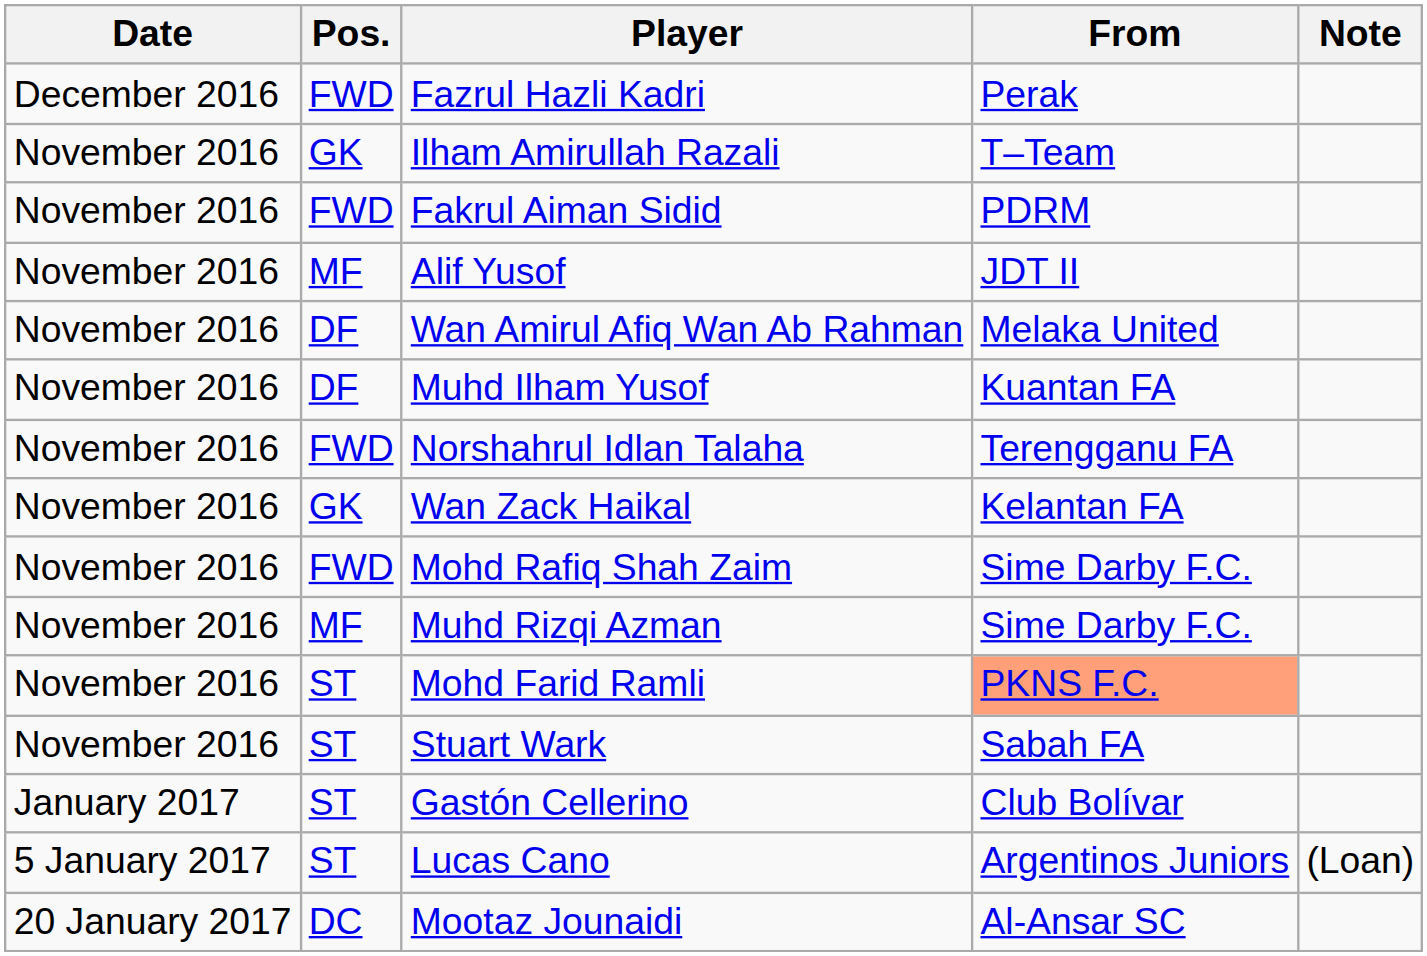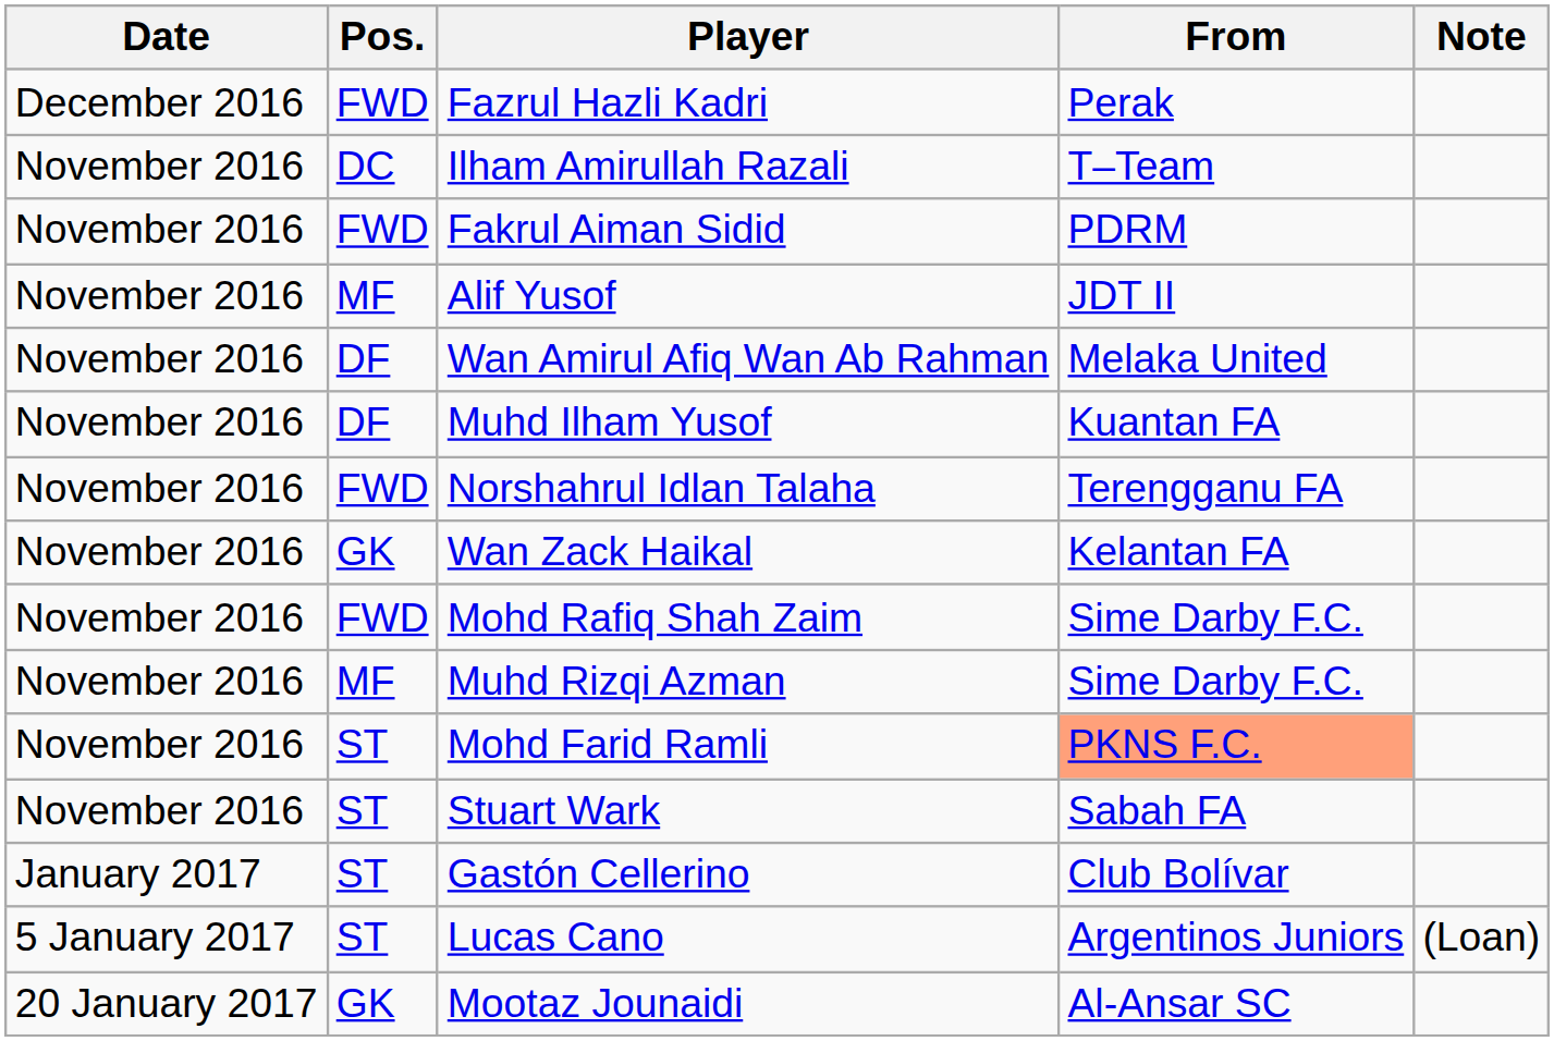 <table class="wikitable sortable">
 <tr>
 <th>Date</th>
 <th>Pos.</th>
 <th>Player</th>
 <th>From</th>
 <th>Note</th>
 </tr>
 <tr>
 <td>December 2016</td>
 <td><a href='#'>FWD</a></td>
 <td> <a href='#'>Fazrul Hazli Kadri</a></td>
 <td> <a href='#'>Perak</a></td>
 <td></td>
 </tr>
 <tr>
 <td>November 2016</td>
-<td><a href='#'>GK</a></td>
+<td><a href='#'>DC</a></td>
 <td> <a href='#'>Ilham Amirullah Razali</a></td>
 <td> <a href='#'>T–Team</a></td>
 <td></td>
 </tr>
 <tr>
 <td>November 2016</td>
 <td><a href='#'>FWD</a></td>
 <td> <a href='#'>Fakrul Aiman Sidid</a></td>
 <td> <a href='#'>PDRM</a></td>
 <td></td>
 </tr>
 <tr>
 <td>November 2016</td>
 <td><a href='#'>MF</a></td>
 <td> <a href='#'>Alif Yusof</a></td>
 <td> <a href='#'>JDT II</a></td>
 <td></td>
 </tr>
 <tr>
 <td>November 2016</td>
 <td><a href='#'>DF</a></td>
 <td> <a href='#'>Wan Amirul Afiq Wan Ab Rahman</a></td>
 <td> <a href='#'>Melaka United</a></td>
 <td></td>
 </tr>
 <tr>
 <td>November 2016</td>
 <td><a href='#'>DF</a></td>
 <td> <a href='#'>Muhd Ilham Yusof</a></td>
 <td> <a href='#'>Kuantan FA</a></td>
 <td></td>
 </tr>
 <tr>
 <td>November 2016</td>
 <td><a href='#'>FWD</a></td>
 <td> <a href='#'>Norshahrul Idlan Talaha</a></td>
 <td> <a href='#'>Terengganu FA</a></td>
 <td></td>
 </tr>
 <tr>
 <td>November 2016</td>
 <td><a href='#'>GK</a></td>
 <td> <a href='#'>Wan Zack Haikal</a></td>
 <td> <a href='#'>Kelantan FA</a></td>
 <td></td>
 </tr>
 <tr>
 <td>November 2016</td>
 <td><a href='#'>FWD</a></td>
 <td> <a href='#'>Mohd Rafiq Shah Zaim</a></td>
 <td> <a href='#'>Sime Darby F.C.</a></td>
 <td></td>
 </tr>
 <tr>
 <td>November 2016</td>
 <td><a href='#'>MF</a></td>
 <td> <a href='#'>Muhd Rizqi Azman</a></td>
 <td> <a href='#'>Sime Darby F.C.</a></td>
 <td></td>
 </tr>
 <tr>
 <td>November 2016</td>
 <td><a href='#'>ST</a></td>
 <td> <a href='#'>Mohd Farid Ramli</a></td>
 <td style="background: lightsalmon;"> <a href='#'>PKNS F.C.</a></td>
 <td></td>
 </tr>
 <tr>
 <td>November 2016</td>
 <td><a href='#'>ST</a></td>
 <td> <a href='#'>Stuart Wark</a></td>
 <td> <a href='#'>Sabah FA</a></td>
 <td></td>
 </tr>
 <tr>
 <td>January 2017</td>
 <td><a href='#'>ST</a></td>
 <td> <a href='#'>Gastón Cellerino</a></td>
 <td> <a href='#'>Club Bolívar</a></td>
 <td></td>
 </tr>
 <tr>
 <td>5 January 2017</td>
 <td><a href='#'>ST</a></td>
 <td> <a href='#'>Lucas Cano</a></td>
 <td> <a href='#'>Argentinos Juniors</a></td>
 <td>(Loan)</td>
 </tr>
 <tr>
 <td>20 January 2017</td>
-<td><a href='#'>DC</a></td>
+<td><a href='#'>GK</a></td>
 <td> <a href='#'>Mootaz Jounaidi</a></td>
 <td> <a href='#'>Al-Ansar SC</a></td>
 <td></td>
 </tr>
 <tr>
 </tr>
 </table>
